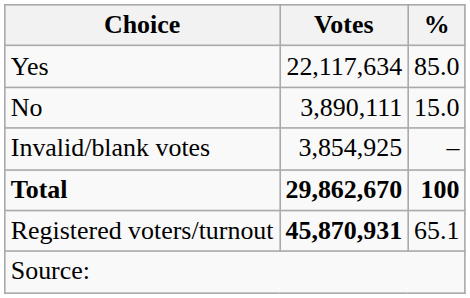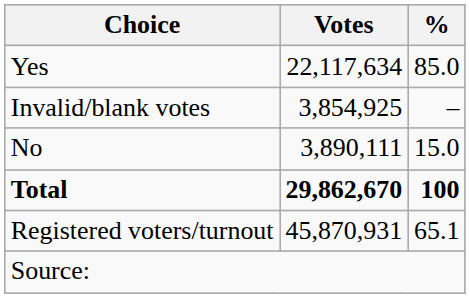 <table class=wikitable style=text-align:right>
 <tr>
 <th>Choice</th>
 <th>Votes</th>
 <th>%</th>
 </tr>
 <tr>
 <td align=left> Yes</td>
 <td>22,117,634</td>
 <td>85.0</td>
 </tr>
 <tr>
+<td align=left>Invalid/blank votes</td>
+<td>3,854,925</td>
+<td>–</td>
+</tr>
+<tr>
 <td align=left>No</td>
 <td>3,890,111</td>
 <td>15.0</td>
-</tr>
-<tr>
-<td align=left>Invalid/blank votes</td>
-<td>3,854,925</td>
-<td>–</td>
 </tr>
 <tr>
 <td align=left><strong>Total</strong></td>
 <td><strong>29,862,670</strong></td>
 <td><strong>100</strong></td>
 </tr>
 <tr>
 <td align=left>Registered voters/turnout</td>
-<td><strong>45,870,931</strong></td>
+<td>45,870,931</td>
 <td>65.1</td>
 </tr>
 <tr>
 <td align=left colspan=3>Source: </td>
 </tr>
 </table>
